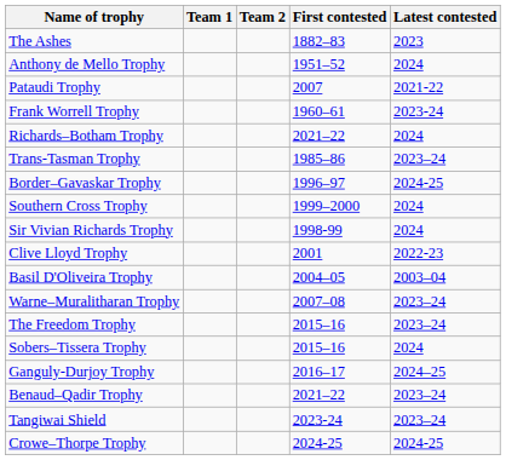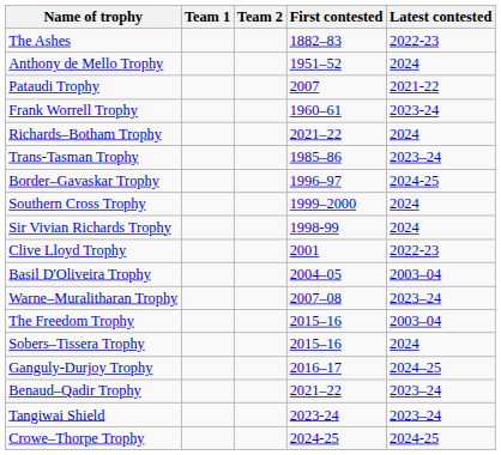 <table class="wikitable sortable">
 <tr>
 <th>Name of trophy</th>
 <th>Team 1</th>
 <th>Team 2</th>
 <th>First contested</th>
 <th>Latest contested</th>
 </tr>
 <tr>
 <td><a href='#'>The Ashes</a></td>
 <td></td>
 <td></td>
 <td><a href='#'>1882–83</a></td>
-<td><a href='#'>2023</a></td>
+<td><a href='#'>2022-23</a></td>
 </tr>
 <tr>
 <td><a href='#'>Anthony de Mello Trophy</a></td>
 <td></td>
 <td></td>
 <td><a href='#'>1951–52</a></td>
 <td><a href='#'>2024</a></td>
 </tr>
 <tr>
 <td><a href='#'>Pataudi Trophy</a></td>
 <td></td>
 <td></td>
 <td><a href='#'>2007</a></td>
 <td><a href='#'>2021-22</a></td>
 </tr>
 <tr>
 <td><a href='#'>Frank Worrell Trophy</a></td>
 <td></td>
 <td></td>
 <td><a href='#'>1960–61</a></td>
 <td><a href='#'>2023-24</a></td>
 </tr>
 <tr>
 <td><a href='#'>Richards–Botham Trophy</a></td>
 <td></td>
 <td></td>
 <td><a href='#'>2021–22</a></td>
 <td><a href='#'>2024</a></td>
 </tr>
 <tr>
 <td><a href='#'>Trans-Tasman Trophy</a></td>
 <td></td>
 <td></td>
 <td><a href='#'>1985–86</a></td>
 <td><a href='#'>2023–24</a></td>
 </tr>
 <tr>
 <td><a href='#'>Border–Gavaskar Trophy</a></td>
 <td></td>
 <td></td>
 <td><a href='#'>1996–97</a></td>
 <td><a href='#'>2024-25</a></td>
 </tr>
 <tr>
 <td><a href='#'>Southern Cross Trophy</a></td>
 <td></td>
 <td></td>
 <td><a href='#'>1999–2000</a></td>
 <td><a href='#'>2024</a></td>
 </tr>
 <tr>
 <td><a href='#'>Sir Vivian Richards Trophy</a></td>
 <td></td>
 <td></td>
 <td><a href='#'>1998-99</a></td>
 <td><a href='#'>2024</a></td>
 </tr>
 <tr>
 <td><a href='#'>Clive Lloyd Trophy</a></td>
 <td></td>
 <td></td>
 <td><a href='#'>2001</a></td>
 <td><a href='#'>2022-23</a></td>
 </tr>
 <tr>
 <td><a href='#'>Basil D'Oliveira Trophy</a></td>
 <td></td>
 <td></td>
 <td><a href='#'>2004–05</a></td>
 <td><a href='#'>2003–04</a></td>
 </tr>
 <tr>
 <td><a href='#'>Warne–Muralitharan Trophy</a></td>
 <td></td>
 <td></td>
 <td><a href='#'>2007–08</a></td>
 <td><a href='#'>2023–24</a></td>
 </tr>
 <tr>
 <td><a href='#'>The Freedom Trophy</a></td>
 <td></td>
 <td></td>
 <td><a href='#'>2015–16</a></td>
-<td><a href='#'>2023–24</a></td>
+<td><a href='#'>2003–04</a></td>
 </tr>
 <tr>
 <td><a href='#'>Sobers–Tissera Trophy</a></td>
 <td></td>
 <td></td>
 <td><a href='#'>2015–16</a></td>
 <td><a href='#'>2024</a></td>
 </tr>
 <tr>
 <td><a href='#'>Ganguly-Durjoy Trophy</a></td>
 <td></td>
 <td></td>
 <td><a href='#'>2016–17</a></td>
 <td><a href='#'>2024–25</a></td>
 </tr>
 <tr>
 <td><a href='#'>Benaud–Qadir Trophy</a></td>
 <td></td>
 <td></td>
 <td><a href='#'>2021–22</a></td>
 <td><a href='#'>2023–24</a></td>
 </tr>
 <tr>
 <td><a href='#'>Tangiwai Shield</a></td>
 <td></td>
 <td></td>
 <td><a href='#'>2023-24</a></td>
 <td><a href='#'>2023–24</a></td>
 </tr>
 <tr>
 <td><a href='#'>Crowe–Thorpe Trophy</a></td>
 <td></td>
 <td></td>
 <td><a href='#'>2024-25</a></td>
 <td><a href='#'>2024-25</a></td>
 </tr>
 </table>
